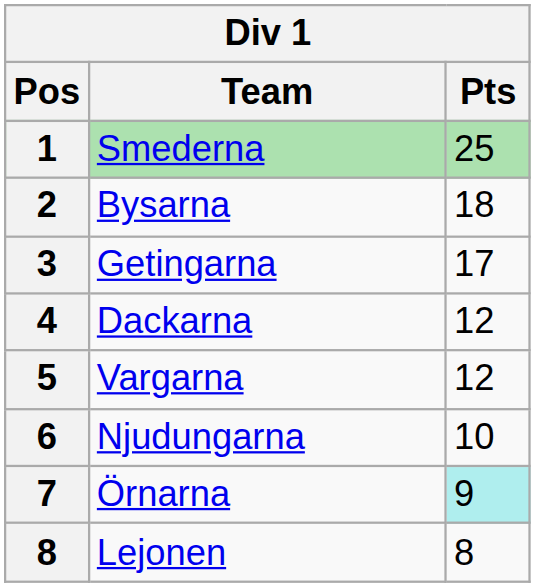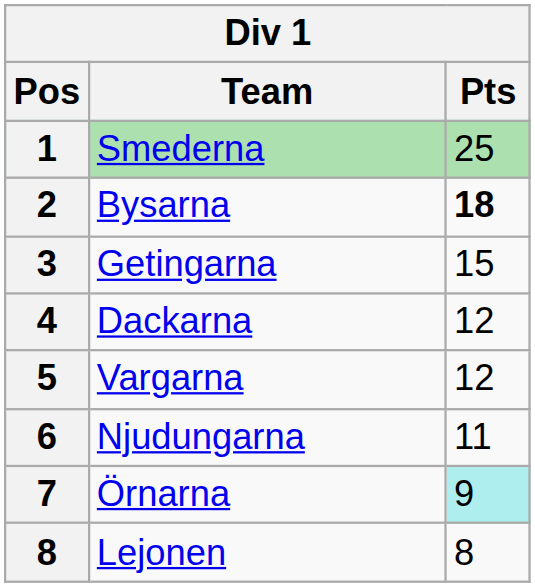 <table class="wikitable">
 <tr>
 <th colspan="3">Div 1</th>
 </tr>
 <tr>
 <th width=20>Pos</th>
 <th width=150>Team</th>
 <th width=30>Pts</th>
 </tr>
 <tr style="background:#ACE1AF;">
 <th>1</th>
 <td><a href='#'>Smederna</a></td>
 <td>25</td>
 </tr>
 <tr>
 <th>2</th>
 <td><a href='#'>Bysarna</a></td>
-<td>18</td>
+<td><strong>18</strong></td>
 </tr>
 <tr>
 <th>3</th>
 <td><a href='#'>Getingarna</a></td>
-<td>17</td>
+<td>15</td>
 </tr>
 <tr>
 <th>4</th>
 <td><a href='#'>Dackarna</a></td>
 <td>12</td>
 </tr>
 <tr>
 <th>5</th>
 <td><a href='#'>Vargarna</a></td>
 <td>12</td>
 </tr>
 <tr>
 <th>6</th>
 <td><a href='#'>Njudungarna</a></td>
-<td>10</td>
+<td>11</td>
 </tr>
 <tr>
 <th>7</th>
 <td><a href='#'>Örnarna</a></td>
 <td style="background: paleturquoise;">9</td>
 </tr>
 <tr>
 <th>8</th>
 <td><a href='#'>Lejonen</a></td>
 <td>8</td>
 </tr>
 </table>
